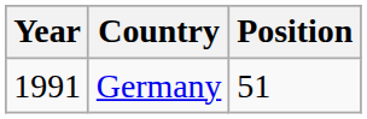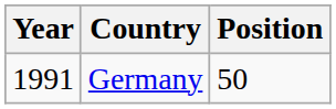 <table class="wikitable">
 <tr>
 <th>Year</th>
 <th>Country</th>
 <th>Position</th>
 </tr>
 <tr>
 <td>1991</td>
 <td><a href='#'>Germany</a></td>
-<td>51</td>
+<td>50</td>
 </tr>
 </table>
